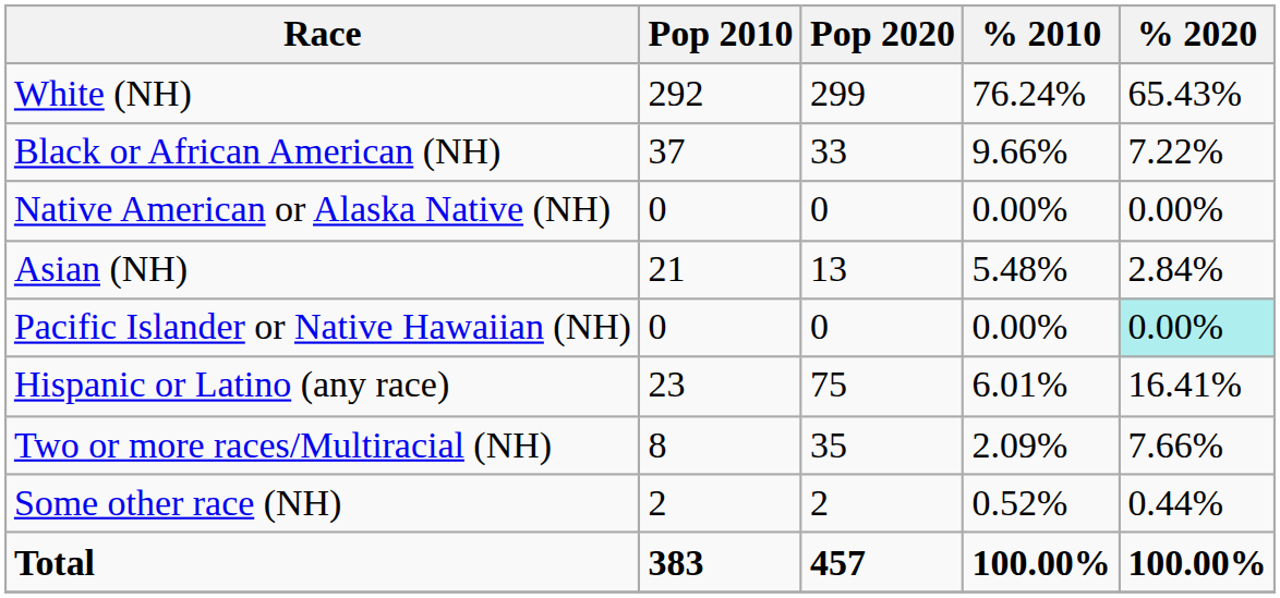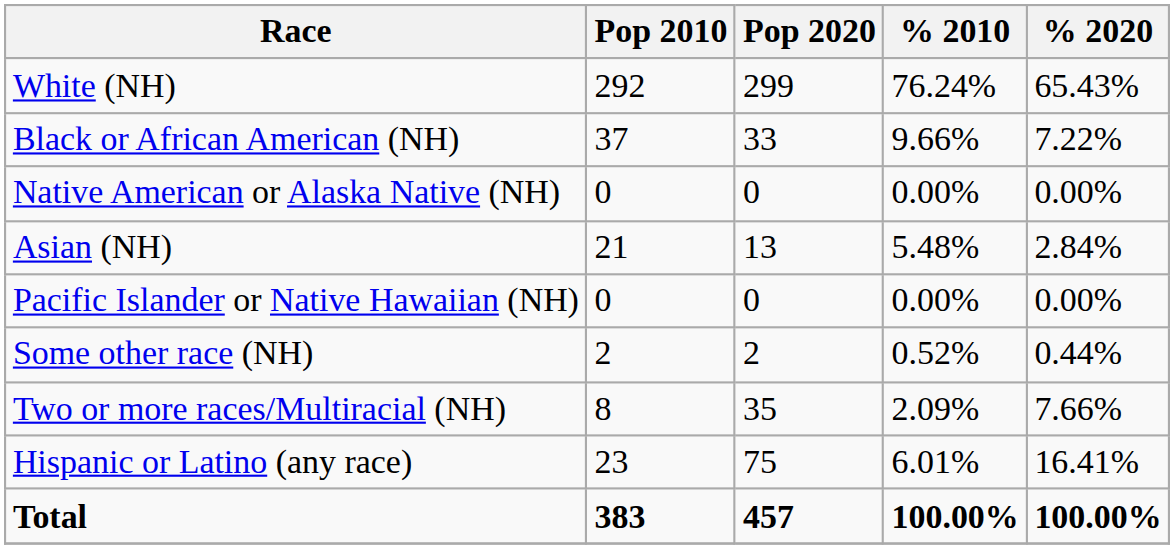 <table class="wikitable">
 <tr>
 <th>Race</th>
 <th>Pop 2010</th>
 <th>Pop 2020</th>
 <th>% 2010</th>
 <th>% 2020</th>
 </tr>
 <tr>
 <td><a href='#'>White</a> (NH)</td>
 <td>292</td>
 <td>299</td>
 <td>76.24%</td>
 <td>65.43%</td>
 </tr>
 <tr>
 <td><a href='#'>Black or African American</a> (NH)</td>
 <td>37</td>
 <td>33</td>
 <td>9.66%</td>
 <td>7.22%</td>
 </tr>
 <tr>
 <td><a href='#'>Native American</a> or <a href='#'>Alaska Native</a> (NH)</td>
 <td>0</td>
 <td>0</td>
 <td>0.00%</td>
 <td>0.00%</td>
 </tr>
 <tr>
 <td><a href='#'>Asian</a> (NH)</td>
 <td>21</td>
 <td>13</td>
 <td>5.48%</td>
 <td>2.84%</td>
 </tr>
 <tr>
 <td><a href='#'>Pacific Islander</a> or <a href='#'>Native Hawaiian</a> (NH)</td>
 <td>0</td>
 <td>0</td>
 <td>0.00%</td>
-<td style="background: paleturquoise;">0.00%</td>
+<td>0.00%</td>
 </tr>
 <tr>
-<td><a href='#'>Hispanic or Latino</a> (any race)</td>
-<td>23</td>
-<td>75</td>
-<td>6.01%</td>
-<td>16.41%</td>
+<td><a href='#'>Some other race</a> (NH)</td>
+<td>2</td>
+<td>2</td>
+<td>0.52%</td>
+<td>0.44%</td>
 </tr>
 <tr>
 <td><a href='#'>Two or more races/Multiracial</a> (NH)</td>
 <td>8</td>
 <td>35</td>
 <td>2.09%</td>
 <td>7.66%</td>
 </tr>
 <tr>
-<td><a href='#'>Some other race</a> (NH)</td>
-<td>2</td>
-<td>2</td>
-<td>0.52%</td>
-<td>0.44%</td>
+<td><a href='#'>Hispanic or Latino</a> (any race)</td>
+<td>23</td>
+<td>75</td>
+<td>6.01%</td>
+<td>16.41%</td>
 </tr>
 <tr>
 <td><strong>Total</strong></td>
 <td><strong>383</strong></td>
 <td><strong>457</strong></td>
 <td><strong>100.00%</strong></td>
 <td><strong>100.00%</strong></td>
 </tr>
 <tr>
 </tr>
 </table>
